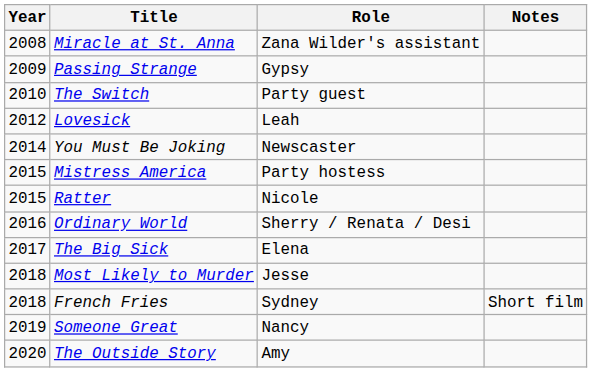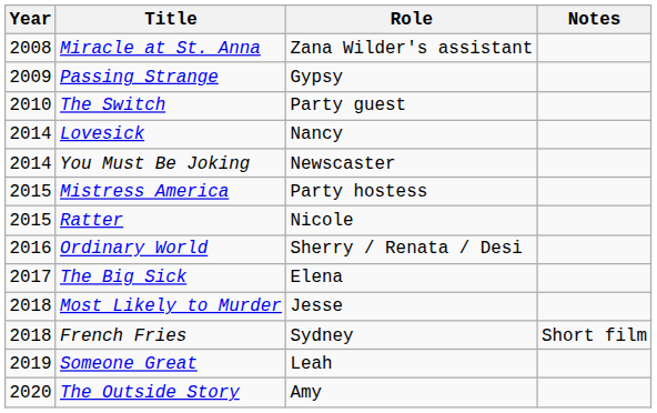 <table class="wikitable sortable">
 <tr>
 <th>Year</th>
 <th>Title</th>
 <th>Role</th>
 <th class="unsortable">Notes</th>
 </tr>
 <tr>
 <td>2008</td>
 <td><em><a href='#'>Miracle at St. Anna</a></em></td>
 <td>Zana Wilder's assistant</td>
 <td></td>
 </tr>
 <tr>
 <td>2009</td>
 <td><em><a href='#'>Passing Strange</a></em></td>
 <td>Gypsy</td>
 <td></td>
 </tr>
 <tr>
 <td>2010</td>
 <td><em><a href='#'>The Switch</a></em></td>
 <td>Party guest</td>
 <td></td>
 </tr>
 <tr>
-<td>2012</td>
+<td>2014</td>
 <td><em><a href='#'>Lovesick</a></em></td>
-<td>Leah</td>
+<td>Nancy</td>
 <td></td>
 </tr>
 <tr>
 <td>2014</td>
 <td><em>You Must Be Joking</em></td>
 <td>Newscaster</td>
 <td></td>
 </tr>
 <tr>
 <td>2015</td>
 <td><em><a href='#'>Mistress America</a></em></td>
 <td>Party hostess</td>
 <td></td>
 </tr>
 <tr>
 <td>2015</td>
 <td><em><a href='#'>Ratter</a></em></td>
 <td>Nicole</td>
 <td></td>
 </tr>
 <tr>
 <td>2016</td>
 <td><em><a href='#'>Ordinary World</a></em></td>
 <td>Sherry / Renata / Desi</td>
 <td></td>
 </tr>
 <tr>
 <td>2017</td>
 <td><em><a href='#'>The Big Sick</a></em></td>
 <td>Elena</td>
 <td></td>
 </tr>
 <tr>
 <td>2018</td>
 <td><em><a href='#'>Most Likely to Murder</a></em></td>
 <td>Jesse</td>
 <td></td>
 </tr>
 <tr>
 <td>2018</td>
 <td><em>French Fries</em></td>
 <td>Sydney</td>
 <td>Short film</td>
 </tr>
 <tr>
 <td>2019</td>
 <td><em><a href='#'>Someone Great</a></em></td>
-<td>Nancy</td>
+<td>Leah</td>
 <td></td>
 </tr>
 <tr>
 <td>2020</td>
 <td><em><a href='#'>The Outside Story</a></em></td>
 <td>Amy</td>
 <td></td>
 </tr>
 </table>
